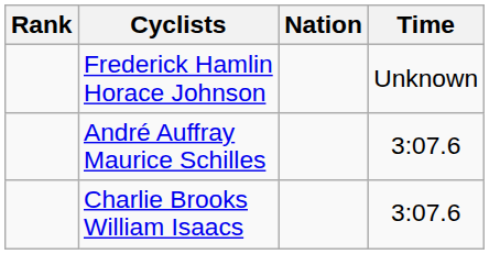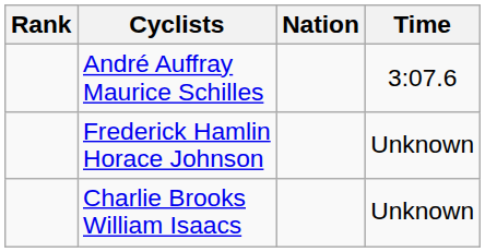 <table class="wikitable sortable">
 <tr>
 <th>Rank</th>
 <th>Cyclists</th>
 <th>Nation</th>
 <th>Time</th>
 </tr>
 <tr>
 <td align=center></td>
+<td><a href='#'>André Auffray</a> <br> <a href='#'>Maurice Schilles</a></td>
+<td></td>
+<td align=center>3:07.6</td>
+</tr>
+<tr>
+<td align=center></td>
 <td><a href='#'>Frederick Hamlin</a> <br> <a href='#'>Horace Johnson</a></td>
 <td></td>
 <td align=center>Unknown</td>
 </tr>
 <tr>
 <td align=center></td>
-<td><a href='#'>André Auffray</a> <br> <a href='#'>Maurice Schilles</a></td>
-<td></td>
-<td align=center>3:07.6</td>
-</tr>
-<tr>
-<td align=center></td>
 <td><a href='#'>Charlie Brooks</a> <br> <a href='#'>William Isaacs</a></td>
 <td></td>
-<td align=center>3:07.6</td>
+<td align=center>Unknown</td>
 </tr>
 </table>
